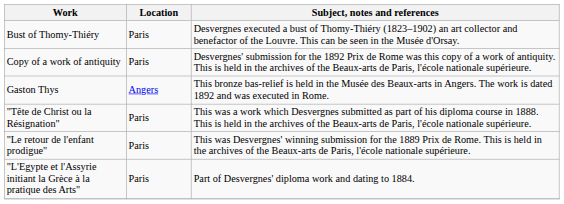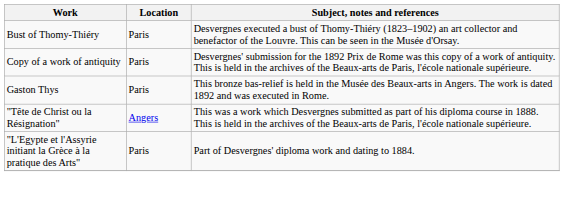 <table class="wikitable sortable">
 <tr>
 <th style="width:200px">Work</th>
 <th style="width:100px">Location</th>
 <th style="width:650px" class="unsortable">Subject, notes and references</th>
 </tr>
 <tr>
 <td>Bust of Thomy-Thiéry</td>
 <td>Paris</td>
 <td>Desvergnes executed a bust of Thomy-Thiéry (1823–1902) an art collector and benefactor of the Louvre. This can be seen in the Musée d'Orsay.</td>
 </tr>
 <tr>
 <td>Copy of a work of antiquity</td>
 <td>Paris</td>
 <td>Desvergnes' submission for the 1892 Prix de Rome was this copy of a work of antiquity.  This is held in the archives of the Beaux-arts de Paris, l'école nationale supérieure.</td>
 </tr>
 <tr>
 <td>Gaston Thys</td>
-<td><a href='#'>Angers</a></td>
+<td>Paris</td>
 <td>This bronze bas-relief is held in the Musée des Beaux-arts in Angers. The work is dated 1892 and was executed in Rome.</td>
 </tr>
 <tr>
 <td>"Tête de Christ ou la Résignation"</td>
-<td>Paris</td>
+<td><a href='#'>Angers</a></td>
 <td>This was a work which Desvergnes submitted as part of his diploma course in 1888. This is held in the archives of the Beaux-arts de Paris, l'école nationale supérieure.</td>
-</tr>
-<tr>
-<td>"Le retour de l'enfant prodigue"</td>
-<td>Paris</td>
-<td>This was Desvergnes' winning submission for the 1889 Prix de Rome. This is held in the archives of the Beaux-arts de Paris, l'école nationale supérieure.</td>
 </tr>
 <tr>
 <td>"L'Egypte et l'Assyrie initiant la Grèce à la pratique des Arts"</td>
 <td>Paris</td>
 <td>Part of Desvergnes' diploma work and dating to 1884.</td>
 </tr>
 <tr>
 </tr>
 </table>
